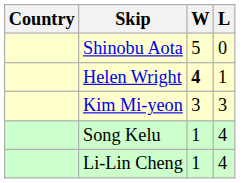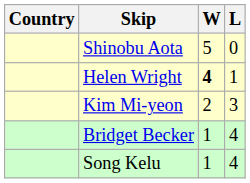 <table class="wikitable">
 <tr>
 <th>Country</th>
 <th>Skip</th>
 <th>W</th>
 <th>L</th>
 </tr>
 <tr bgcolor=#ffffcc>
 <td></td>
 <td><a href='#'>Shinobu Aota</a></td>
 <td>5</td>
 <td>0</td>
 </tr>
 <tr bgcolor=#ffffcc>
 <td></td>
 <td><a href='#'>Helen Wright</a></td>
 <td><strong>4</strong></td>
 <td>1</td>
 </tr>
 <tr bgcolor=#ffffcc>
 <td></td>
 <td><a href='#'>Kim Mi-yeon</a></td>
+<td>2</td>
 <td>3</td>
-<td>3</td>
+</tr>
+<tr bgcolor=#ccffcc>
+<td></td>
+<td><a href='#'>Bridget Becker</a></td>
+<td>1</td>
+<td>4</td>
 </tr>
 <tr bgcolor=#ccffcc>
 <td></td>
 <td>Song Kelu</td>
 <td>1</td>
 <td>4</td>
 </tr>
-<tr bgcolor=#ccffcc>
-<td></td>
-<td>Li-Lin Cheng</td>
-<td>1</td>
-<td>4</td>
-</tr>
 </table>
